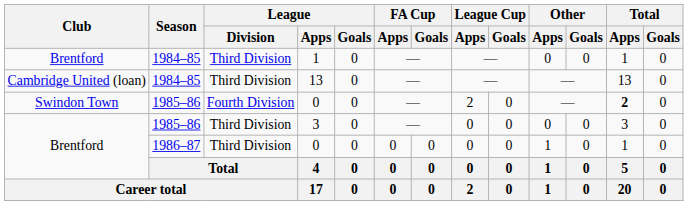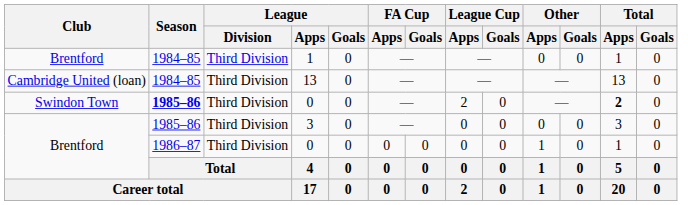 <table class="wikitable" style="text-align: center;">
 <tr>
 <th rowspan="2">Club</th>
 <th rowspan="2">Season</th>
 <th colspan="3">League</th>
 <th colspan="2">FA Cup</th>
 <th colspan="2">League Cup</th>
 <th colspan="2">Other</th>
 <th colspan="2">Total</th>
 </tr>
 <tr>
 <th>Division</th>
 <th>Apps</th>
 <th>Goals</th>
 <th>Apps</th>
 <th>Goals</th>
 <th>Apps</th>
 <th>Goals</th>
 <th>Apps</th>
 <th>Goals</th>
 <th>Apps</th>
 <th>Goals</th>
 </tr>
 <tr>
 <td><a href='#'>Brentford</a></td>
 <td><a href='#'>1984–85</a></td>
 <td><a href='#'>Third Division</a></td>
 <td>1</td>
 <td>0</td>
 <td colspan="2">—</td>
 <td colspan="2">—</td>
 <td>0</td>
 <td>0</td>
 <td>1</td>
 <td>0</td>
 </tr>
 <tr>
 <td><a href='#'>Cambridge United</a> (loan)</td>
 <td><a href='#'>1984–85</a></td>
 <td>Third Division</td>
 <td>13</td>
 <td>0</td>
 <td colspan="2">—</td>
 <td colspan="2">—</td>
 <td colspan="2">—</td>
 <td>13</td>
 <td>0</td>
 </tr>
 <tr>
 <td><a href='#'>Swindon Town</a></td>
-<td><a href='#'>1985–86</a></td>
-<td><a href='#'>Fourth Division</a></td>
+<td><strong><a href='#'>1985–86</a></strong></td>
+<td>Third Division</td>
 <td>0</td>
 <td>0</td>
 <td colspan="2">—</td>
 <td>2</td>
 <td>0</td>
 <td colspan="2">—</td>
 <td><strong>2</strong></td>
 <td>0</td>
 </tr>
 <tr>
 <td rowspan="3">Brentford</td>
 <td><a href='#'>1985–86</a></td>
 <td>Third Division</td>
 <td>3</td>
 <td>0</td>
 <td colspan="2">—</td>
 <td>0</td>
 <td>0</td>
 <td>0</td>
 <td>0</td>
 <td>3</td>
 <td>0</td>
 </tr>
 <tr>
 <td><a href='#'>1986–87</a></td>
 <td>Third Division</td>
 <td>0</td>
 <td>0</td>
 <td>0</td>
 <td>0</td>
 <td>0</td>
 <td>0</td>
 <td>1</td>
 <td>0</td>
 <td>1</td>
 <td>0</td>
 </tr>
 <tr>
 <th colspan="2">Total</th>
 <th>4</th>
 <th>0</th>
 <th>0</th>
 <th>0</th>
 <th>0</th>
 <th>0</th>
 <th>1</th>
 <th>0</th>
 <th>5</th>
 <th>0</th>
 </tr>
 <tr>
 <th colspan="3">Career total</th>
 <th>17</th>
 <th>0</th>
 <th>0</th>
 <th>0</th>
 <th>2</th>
 <th>0</th>
 <th>1</th>
 <th>0</th>
 <th>20</th>
 <th>0</th>
 </tr>
 </table>
